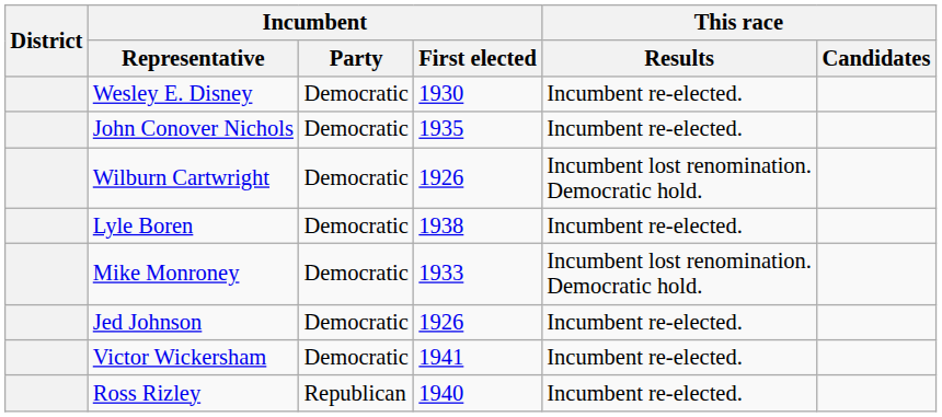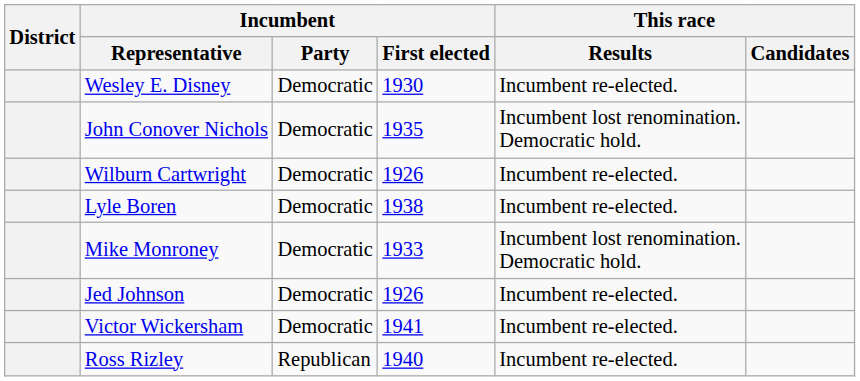 <table class=wikitable>
 <tr>
 <th rowspan=2>District</th>
 <th colspan=3>Incumbent</th>
 <th colspan=2>This race</th>
 </tr>
 <tr>
 <th>Representative</th>
 <th>Party</th>
 <th>First elected</th>
 <th>Results</th>
 <th>Candidates</th>
 </tr>
 <tr>
 <th></th>
 <td><a href='#'>Wesley E. Disney</a></td>
 <td>Democratic</td>
 <td><a href='#'>1930</a></td>
 <td>Incumbent re-elected.</td>
 <td nowrap></td>
 </tr>
 <tr>
 <th></th>
 <td><a href='#'>John Conover Nichols</a></td>
 <td>Democratic</td>
 <td><a href='#'>1935</a></td>
-<td>Incumbent re-elected.</td>
+<td>Incumbent lost renomination.<br>Democratic hold.</td>
 <td nowrap></td>
 </tr>
 <tr>
 <th></th>
 <td><a href='#'>Wilburn Cartwright</a></td>
 <td>Democratic</td>
 <td><a href='#'>1926</a></td>
-<td>Incumbent lost renomination.<br>Democratic hold.</td>
+<td>Incumbent re-elected.</td>
 <td nowrap></td>
 </tr>
 <tr>
 <th></th>
 <td><a href='#'>Lyle Boren</a></td>
 <td>Democratic</td>
 <td><a href='#'>1938</a></td>
 <td>Incumbent re-elected.</td>
 <td nowrap></td>
 </tr>
 <tr>
 <th></th>
 <td><a href='#'>Mike Monroney</a></td>
 <td>Democratic</td>
 <td><a href='#'>1933</a></td>
 <td>Incumbent lost renomination.<br>Democratic hold.</td>
 <td nowrap></td>
 </tr>
 <tr>
 <th></th>
 <td><a href='#'>Jed Johnson</a></td>
 <td>Democratic</td>
 <td><a href='#'>1926</a></td>
 <td>Incumbent re-elected.</td>
 <td nowrap></td>
 </tr>
 <tr>
 <th></th>
 <td><a href='#'>Victor Wickersham</a></td>
 <td>Democratic</td>
 <td><a href='#'>1941 </a></td>
 <td>Incumbent re-elected.</td>
 <td nowrap></td>
 </tr>
 <tr>
 <th></th>
 <td><a href='#'>Ross Rizley</a></td>
 <td>Republican</td>
 <td><a href='#'>1940</a></td>
 <td>Incumbent re-elected.</td>
 <td nowrap></td>
 </tr>
 </table>
